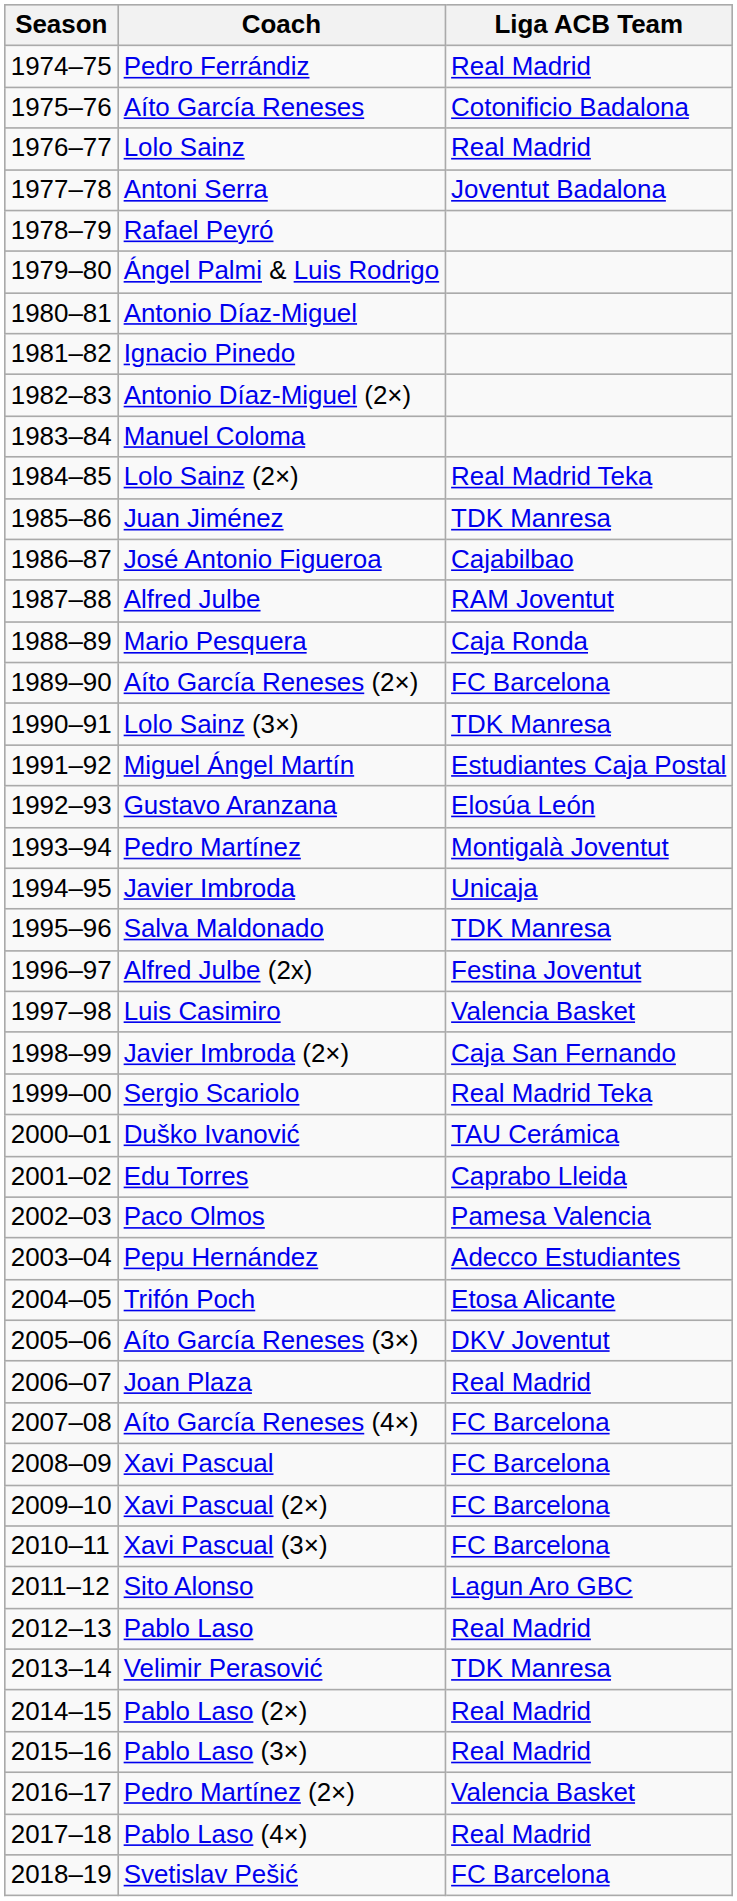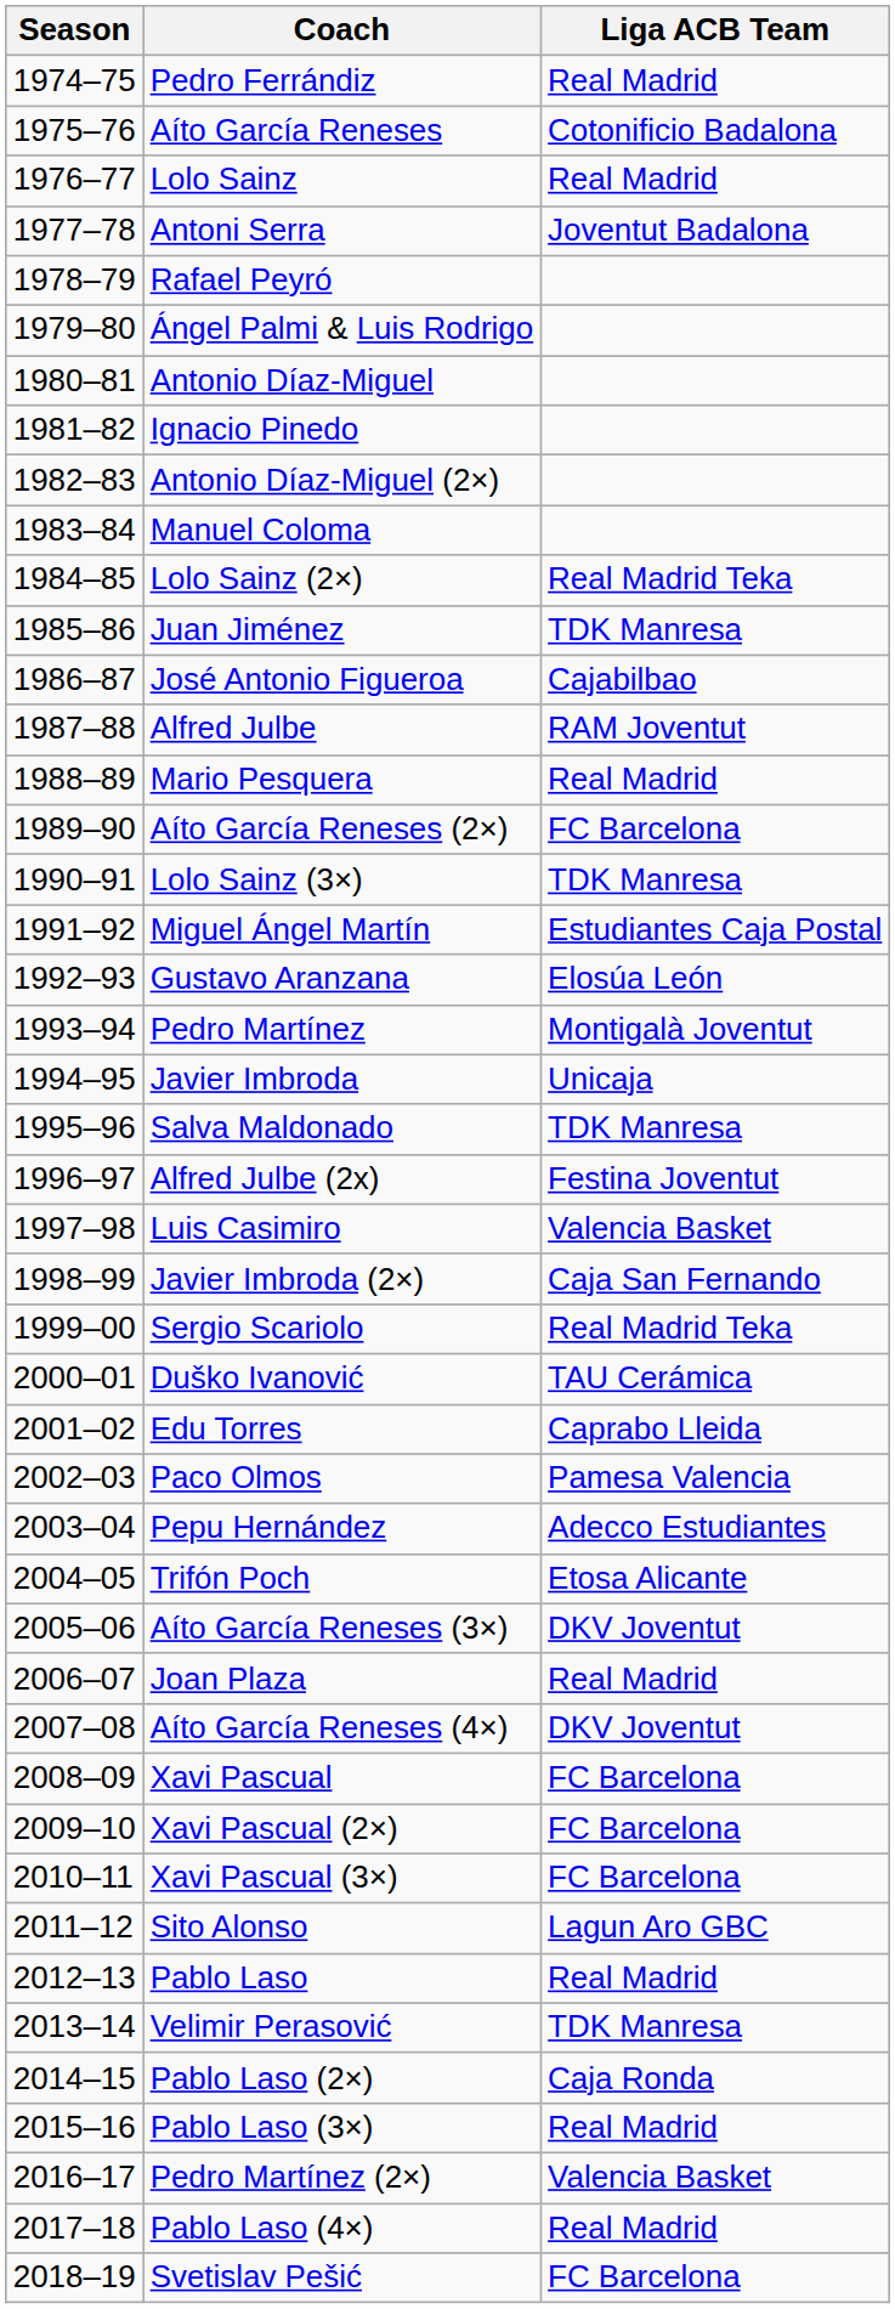 <table class="wikitable">
 <tr>
 <th>Season</th>
 <th>Coach</th>
 <th>Liga ACB Team</th>
 </tr>
 <tr>
 <td>1974–75</td>
 <td> <a href='#'>Pedro Ferrándiz</a></td>
 <td><a href='#'>Real Madrid</a></td>
 </tr>
 <tr>
 <td>1975–76</td>
 <td> <a href='#'>Aíto García Reneses</a></td>
 <td><a href='#'>Cotonificio Badalona</a></td>
 </tr>
 <tr>
 <td>1976–77</td>
 <td> <a href='#'>Lolo Sainz</a></td>
 <td><a href='#'>Real Madrid</a></td>
 </tr>
 <tr>
 <td>1977–78</td>
 <td> <a href='#'>Antoni Serra</a></td>
 <td><a href='#'>Joventut Badalona</a></td>
 </tr>
 <tr>
 <td>1978–79</td>
 <td> <a href='#'>Rafael Peyró</a></td>
 <td></td>
 </tr>
 <tr>
 <td>1979–80</td>
 <td> <a href='#'>Ángel Palmi</a> &  <a href='#'>Luis Rodrigo</a></td>
 <td></td>
 </tr>
 <tr>
 <td>1980–81</td>
 <td> <a href='#'>Antonio Díaz-Miguel</a></td>
 <td></td>
 </tr>
 <tr>
 <td>1981–82</td>
 <td> <a href='#'>Ignacio Pinedo</a></td>
 <td></td>
 </tr>
 <tr>
 <td>1982–83</td>
 <td> <a href='#'>Antonio Díaz-Miguel</a> (2×)</td>
 <td></td>
 </tr>
 <tr>
 <td>1983–84</td>
 <td> <a href='#'>Manuel Coloma</a></td>
 <td></td>
 </tr>
 <tr>
 <td>1984–85</td>
 <td> <a href='#'>Lolo Sainz</a> (2×)</td>
 <td><a href='#'>Real Madrid Teka</a></td>
 </tr>
 <tr>
 <td>1985–86</td>
 <td> <a href='#'>Juan Jiménez</a></td>
 <td><a href='#'>TDK Manresa</a></td>
 </tr>
 <tr>
 <td>1986–87</td>
 <td> <a href='#'>José Antonio Figueroa</a></td>
 <td><a href='#'>Cajabilbao</a></td>
 </tr>
 <tr>
 <td>1987–88</td>
 <td> <a href='#'>Alfred Julbe</a></td>
 <td><a href='#'>RAM Joventut</a></td>
 </tr>
 <tr>
 <td>1988–89</td>
 <td> <a href='#'>Mario Pesquera</a></td>
-<td><a href='#'>Caja Ronda</a></td>
+<td><a href='#'>Real Madrid</a></td>
 </tr>
 <tr>
 <td>1989–90</td>
 <td> <a href='#'>Aíto García Reneses</a> (2×)</td>
 <td><a href='#'>FC Barcelona</a></td>
 </tr>
 <tr>
 <td>1990–91</td>
 <td> <a href='#'>Lolo Sainz</a> (3×)</td>
 <td><a href='#'>TDK Manresa</a></td>
 </tr>
 <tr>
 <td>1991–92</td>
 <td> <a href='#'>Miguel Ángel Martín</a></td>
 <td><a href='#'>Estudiantes Caja Postal</a></td>
 </tr>
 <tr>
 <td>1992–93</td>
 <td> <a href='#'>Gustavo Aranzana</a></td>
 <td><a href='#'>Elosúa León</a></td>
 </tr>
 <tr>
 <td>1993–94</td>
 <td> <a href='#'>Pedro Martínez</a></td>
 <td><a href='#'>Montigalà Joventut</a></td>
 </tr>
 <tr>
 <td>1994–95</td>
 <td> <a href='#'>Javier Imbroda</a></td>
 <td><a href='#'>Unicaja</a></td>
 </tr>
 <tr>
 <td>1995–96</td>
 <td> <a href='#'>Salva Maldonado</a></td>
 <td><a href='#'>TDK Manresa</a></td>
 </tr>
 <tr>
 <td>1996–97</td>
 <td> <a href='#'>Alfred Julbe</a> (2x)</td>
 <td><a href='#'>Festina Joventut</a></td>
 </tr>
 <tr>
 <td>1997–98</td>
 <td> <a href='#'>Luis Casimiro</a></td>
 <td><a href='#'>Valencia Basket</a></td>
 </tr>
 <tr>
 <td>1998–99</td>
 <td> <a href='#'>Javier Imbroda</a> (2×)</td>
 <td><a href='#'>Caja San Fernando</a></td>
 </tr>
 <tr>
 <td>1999–00</td>
 <td> <a href='#'>Sergio Scariolo</a></td>
 <td><a href='#'>Real Madrid Teka</a></td>
 </tr>
 <tr>
 <td>2000–01</td>
 <td> <a href='#'>Duško Ivanović</a></td>
 <td><a href='#'>TAU Cerámica</a></td>
 </tr>
 <tr>
 <td>2001–02</td>
 <td> <a href='#'>Edu Torres</a></td>
 <td><a href='#'>Caprabo Lleida</a></td>
 </tr>
 <tr>
 <td>2002–03</td>
 <td> <a href='#'>Paco Olmos</a></td>
 <td><a href='#'>Pamesa Valencia</a></td>
 </tr>
 <tr>
 <td>2003–04</td>
 <td> <a href='#'>Pepu Hernández</a></td>
 <td><a href='#'>Adecco Estudiantes</a></td>
 </tr>
 <tr>
 <td>2004–05</td>
 <td> <a href='#'>Trifón Poch</a></td>
 <td><a href='#'>Etosa Alicante</a></td>
 </tr>
 <tr>
 <td>2005–06</td>
 <td> <a href='#'>Aíto García Reneses</a> (3×)</td>
 <td><a href='#'>DKV Joventut</a></td>
 </tr>
 <tr>
 <td>2006–07</td>
 <td> <a href='#'>Joan Plaza</a></td>
 <td><a href='#'>Real Madrid</a></td>
 </tr>
 <tr>
 <td>2007–08</td>
 <td> <a href='#'>Aíto García Reneses</a> (4×)</td>
-<td><a href='#'>FC Barcelona</a></td>
+<td><a href='#'>DKV Joventut</a></td>
 </tr>
 <tr>
 <td>2008–09</td>
 <td> <a href='#'>Xavi Pascual</a></td>
 <td><a href='#'>FC Barcelona</a></td>
 </tr>
 <tr>
 <td>2009–10</td>
 <td> <a href='#'>Xavi Pascual</a> (2×)</td>
 <td><a href='#'>FC Barcelona</a></td>
 </tr>
 <tr>
 <td>2010–11</td>
 <td> <a href='#'>Xavi Pascual</a> (3×)</td>
 <td><a href='#'>FC Barcelona</a></td>
 </tr>
 <tr>
 <td>2011–12</td>
 <td> <a href='#'>Sito Alonso</a></td>
 <td><a href='#'>Lagun Aro GBC</a></td>
 </tr>
 <tr>
 <td>2012–13</td>
 <td> <a href='#'>Pablo Laso</a></td>
 <td><a href='#'>Real Madrid</a></td>
 </tr>
 <tr>
 <td>2013–14</td>
 <td> <a href='#'>Velimir Perasović</a></td>
 <td><a href='#'>TDK Manresa</a></td>
 </tr>
 <tr>
 <td>2014–15</td>
 <td> <a href='#'>Pablo Laso</a> (2×)</td>
-<td><a href='#'>Real Madrid</a></td>
+<td><a href='#'>Caja Ronda</a></td>
 </tr>
 <tr>
 <td>2015–16</td>
 <td> <a href='#'>Pablo Laso</a> (3×)</td>
 <td><a href='#'>Real Madrid</a></td>
 </tr>
 <tr>
 <td>2016–17</td>
 <td> <a href='#'>Pedro Martínez</a> (2×)</td>
 <td><a href='#'>Valencia Basket</a></td>
 </tr>
 <tr>
 <td>2017–18</td>
 <td> <a href='#'>Pablo Laso</a> (4×)</td>
 <td><a href='#'>Real Madrid</a></td>
 </tr>
 <tr>
 <td>2018–19</td>
 <td> <a href='#'>Svetislav Pešić</a></td>
 <td><a href='#'>FC Barcelona</a></td>
 </tr>
 </table>
